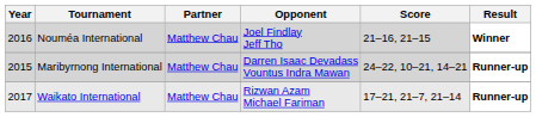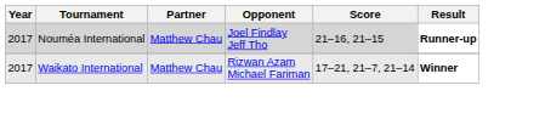 <table class="sortable wikitable" style="font-size: 90%;">
 <tr>
 <th>Year</th>
 <th>Tournament</th>
 <th>Partner</th>
 <th>Opponent</th>
 <th>Score</th>
 <th>Result</th>
 </tr>
 <tr style="background:#D5D5D5">
-<td align="center">2016</td>
+<td align="center">2017</td>
 <td align="left">Nouméa International</td>
 <td align="left"> <a href='#'>Matthew Chau</a></td>
 <td align="left"> <a href='#'>Joel Findlay</a> <br>  <a href='#'>Jeff Tho</a></td>
 <td align="left">21–16, 21–15</td>
-<td style="text-align:left; background:white"> <strong>Winner</strong></td>
+<td style="text-align:left; background:white"> <strong>Runner-up</strong></td>
 </tr>
 <tr>
-</tr>
-<tr style="background:#D5D5D5">
-<td align="center">2015</td>
-<td align="left">Maribyrnong International</td>
-<td align="left"> <a href='#'>Matthew Chau</a></td>
-<td align="left"> <a href='#'>Darren Isaac Devadass</a> <br>  <a href='#'>Vountus Indra Mawan</a></td>
-<td align="left">24–22, 10–21, 14–21</td>
-<td style="text-align:left; background:white"> <strong>Runner-up</strong></td>
 </tr>
 <tr>
 </tr>
 <tr style="background:#E9E9E9">
 <td align="center">2017</td>
 <td align="left"><a href='#'>Waikato International</a></td>
 <td align="left"> <a href='#'>Matthew Chau</a></td>
 <td align="left"> <a href='#'>Rizwan Azam</a> <br>  <a href='#'>Michael Fariman</a></td>
 <td align="left">17–21, 21–7, 21–14</td>
-<td style="text-align:left; background:white"> <strong>Runner-up</strong></td>
+<td style="text-align:left; background:white"> <strong>Winner</strong></td>
 </tr>
 </table>
